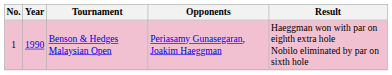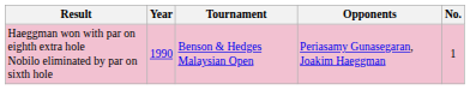 <table class="wikitable" style="font-size:95%;">
 <tr>
-<th>No.</th>
+<th>Result</th>
 <th>Year</th>
 <th>Tournament</th>
 <th>Opponents</th>
-<th>Result</th>
+<th>No.</th>
 </tr>
 <tr style="background:#F2C1D1;">
-<td align=center>1</td>
+<td>Haeggman won with par on eighth extra hole<br>Nobilo eliminated by par on sixth hole</td>
 <td><a href='#'>1990</a></td>
 <td><a href='#'>Benson & Hedges Malaysian Open</a></td>
 <td> <a href='#'>Periasamy Gunasegaran</a>,  <a href='#'>Joakim Haeggman</a></td>
-<td>Haeggman won with par on eighth extra hole<br>Nobilo eliminated by par on sixth hole</td>
+<td align=center>1</td>
 </tr>
 </table>
